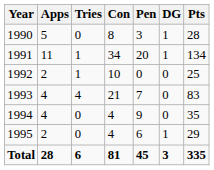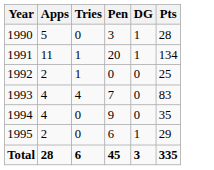 <table class="wikitable">
 <tr>
 <th>Year</th>
 <th>Apps</th>
 <th>Tries</th>
-<th>Con</th>
 <th>Pen</th>
 <th>DG</th>
 <th>Pts</th>
 </tr>
 <tr>
 <td>1990</td>
 <td>5</td>
 <td>0</td>
-<td>8</td>
 <td>3</td>
 <td>1</td>
 <td>28</td>
 </tr>
 <tr>
 <td>1991</td>
 <td>11</td>
 <td>1</td>
-<td>34</td>
 <td>20</td>
 <td>1</td>
 <td>134</td>
 </tr>
 <tr>
 <td>1992</td>
 <td>2</td>
 <td>1</td>
-<td>10</td>
 <td>0</td>
 <td>0</td>
 <td>25</td>
 </tr>
 <tr>
 <td>1993</td>
 <td>4</td>
 <td>4</td>
-<td>21</td>
 <td>7</td>
 <td>0</td>
 <td>83</td>
 </tr>
 <tr>
 <td>1994</td>
 <td>4</td>
 <td>0</td>
-<td>4</td>
 <td>9</td>
 <td>0</td>
 <td>35</td>
 </tr>
 <tr>
 <td>1995</td>
 <td>2</td>
 <td>0</td>
-<td>4</td>
 <td>6</td>
 <td>1</td>
 <td>29</td>
 </tr>
 <tr>
 <td><strong>Total</strong></td>
 <td><strong>28</strong></td>
 <td><strong>6</strong></td>
-<td><strong>81</strong></td>
 <td><strong>45</strong></td>
 <td><strong>3</strong></td>
 <td><strong>335</strong></td>
 </tr>
 </table>
